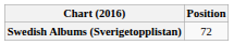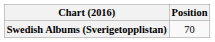 <table class="wikitable plainrowheaders" style="text-align:center">
 <tr>
 <th scope="col">Chart (2016)</th>
 <th scope="col">Position</th>
 </tr>
 <tr>
 <th scope="row">Swedish Albums (Sverigetopplistan)</th>
-<td>72</td>
+<td>70</td>
 </tr>
 </table>
